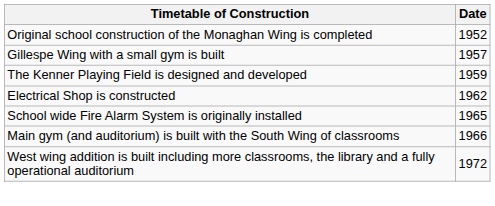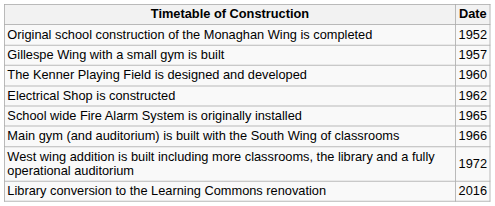 <table class="wikitable">
 <tr>
 <th>Timetable of Construction</th>
 <th>Date</th>
 </tr>
 <tr>
 <td>Original school construction of the Monaghan Wing is completed</td>
 <td>1952</td>
 </tr>
 <tr>
 <td>Gillespe Wing with a small gym is built</td>
 <td>1957</td>
 </tr>
 <tr>
 <td>The Kenner Playing Field is designed and developed</td>
-<td>1959</td>
+<td>1960</td>
 </tr>
 <tr>
 <td>Electrical Shop is constructed</td>
 <td>1962</td>
 </tr>
 <tr>
 <td>School wide Fire Alarm System is originally installed</td>
 <td>1965</td>
 </tr>
 <tr>
 <td>Main gym (and auditorium) is built with the South Wing of classrooms</td>
 <td>1966</td>
 </tr>
 <tr>
 <td>West wing addition is built including more classrooms, the library and a fully operational auditorium</td>
 <td>1972</td>
 </tr>
+<tr>
+<td>Library conversion to the Learning Commons renovation</td>
+<td>2016</td>
+</tr>
 </table>
